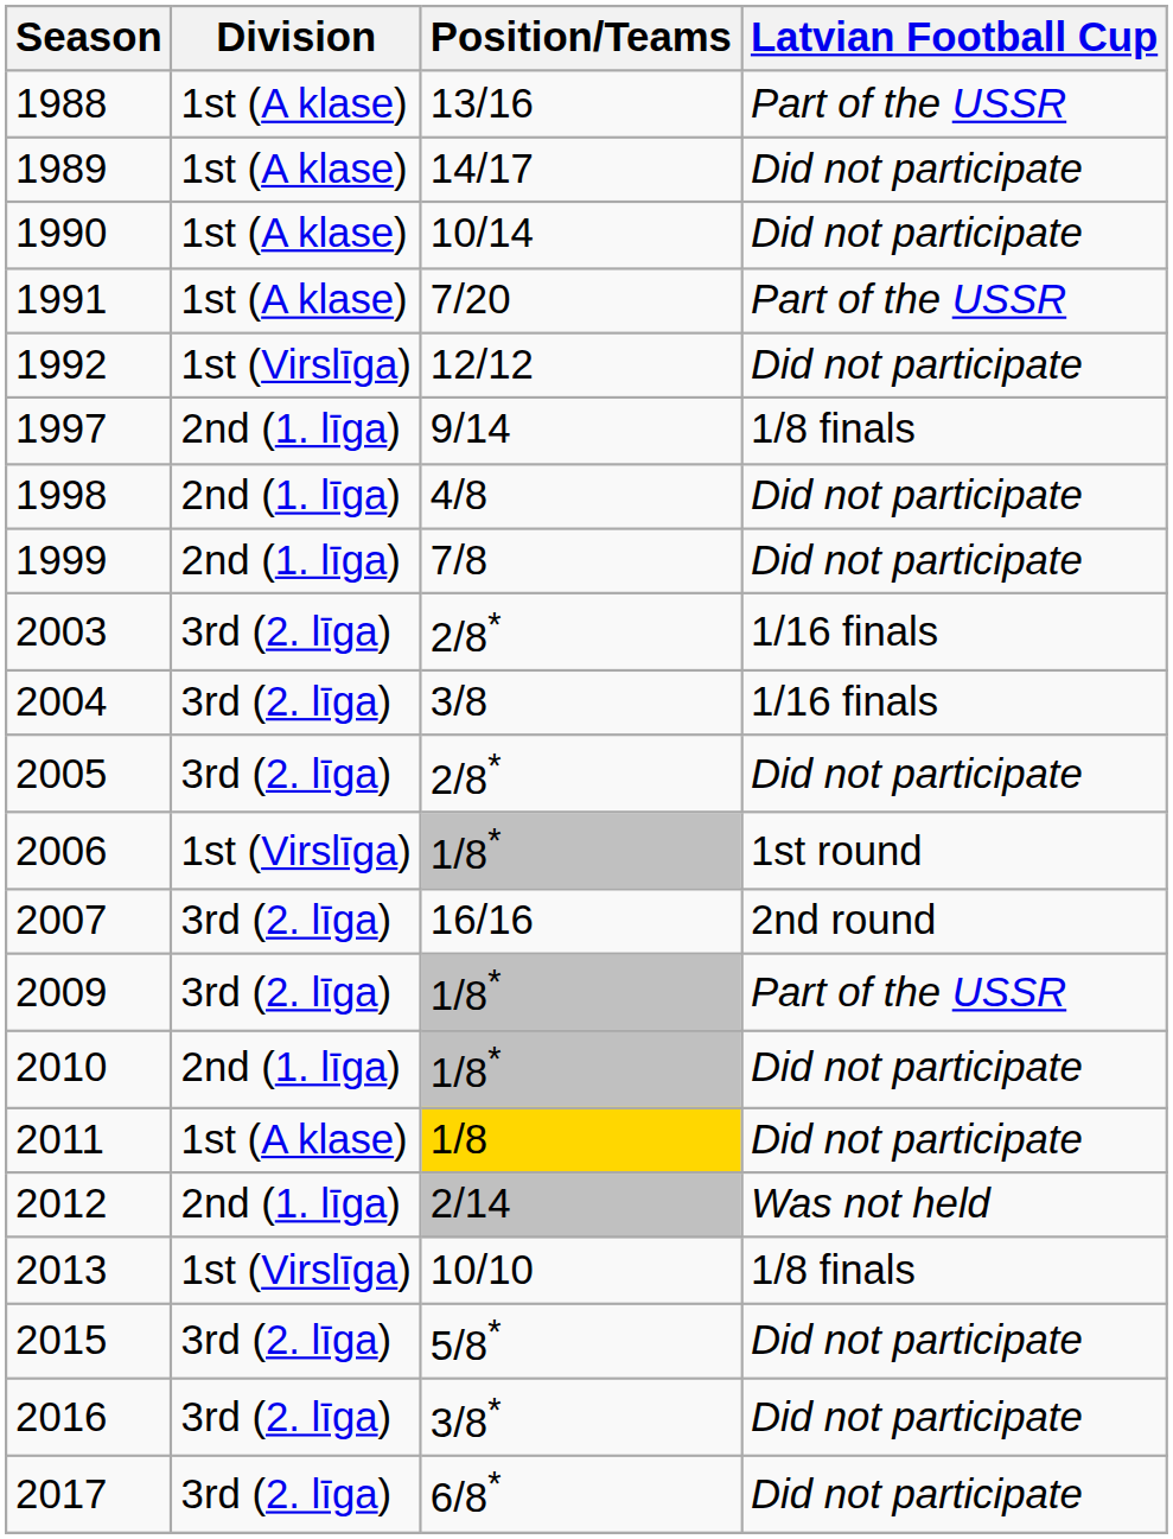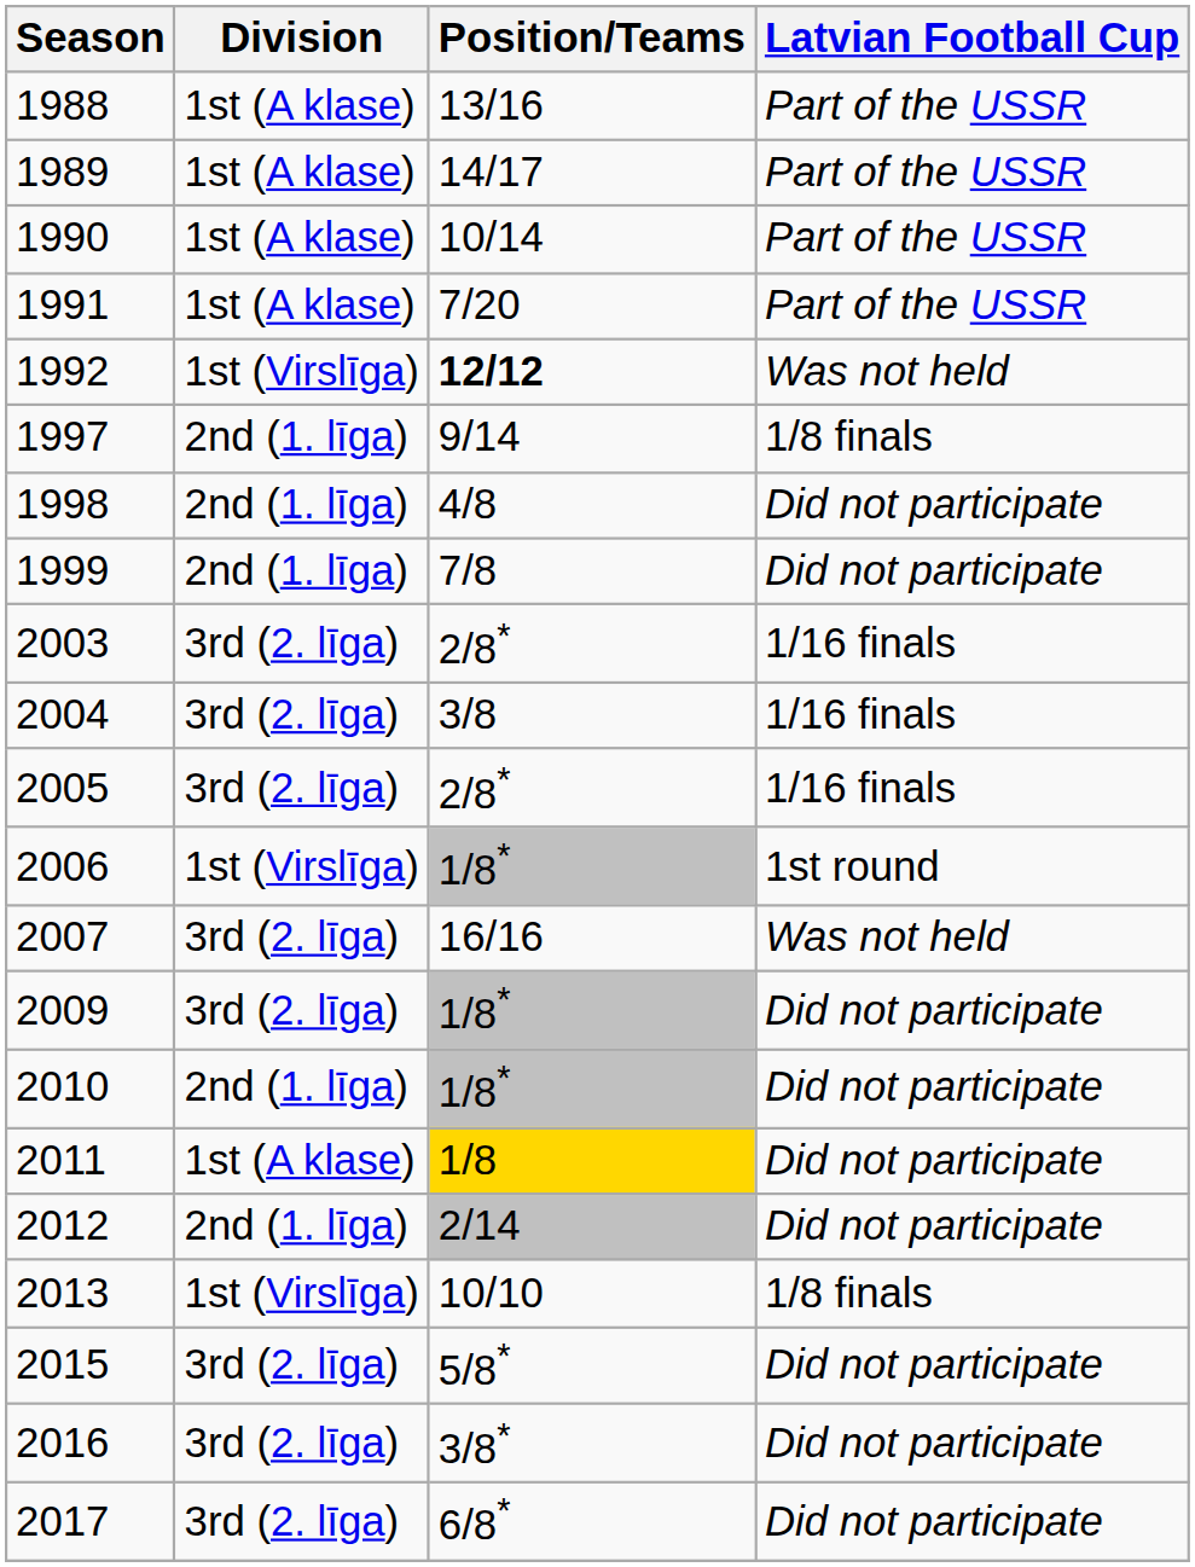 <table class="wikitable">
 <tr>
 <th>Season</th>
 <th>Division</th>
 <th>Position/Teams</th>
 <th><a href='#'>Latvian Football Cup</a></th>
 </tr>
 <tr>
 <td>1988</td>
 <td>1st (<a href='#'>A klase</a>)</td>
 <td>13/16</td>
 <td><em>Part of the <a href='#'>USSR</a></em></td>
 </tr>
 <tr>
 <td>1989</td>
 <td>1st (<a href='#'>A klase</a>)</td>
 <td>14/17</td>
-<td><em>Did not participate</em></td>
+<td><em>Part of the <a href='#'>USSR</a></em></td>
 </tr>
 <tr>
 <td>1990</td>
 <td>1st (<a href='#'>A klase</a>)</td>
 <td>10/14</td>
-<td><em>Did not participate</em></td>
+<td><em>Part of the <a href='#'>USSR</a></em></td>
 </tr>
 <tr>
 <td>1991</td>
 <td>1st (<a href='#'>A klase</a>)</td>
 <td>7/20</td>
 <td><em>Part of the <a href='#'>USSR</a></em></td>
 </tr>
 <tr>
 <td>1992</td>
 <td>1st (<a href='#'>Virslīga</a>)</td>
-<td>12/12</td>
-<td><em>Did not participate</em></td>
+<td><strong>12/12</strong></td>
+<td><em>Was not held</em></td>
 </tr>
 <tr>
 <td>1997</td>
 <td>2nd (<a href='#'>1. līga</a>)</td>
 <td>9/14</td>
 <td>1/8 finals</td>
 </tr>
 <tr>
 <td>1998</td>
 <td>2nd (<a href='#'>1. līga</a>)</td>
 <td>4/8</td>
 <td><em>Did not participate</em></td>
 </tr>
 <tr>
 <td>1999</td>
 <td>2nd (<a href='#'>1. līga</a>)</td>
 <td>7/8</td>
 <td><em>Did not participate</em></td>
 </tr>
 <tr>
 <td>2003</td>
 <td>3rd (<a href='#'>2. līga</a>)</td>
 <td>2/8<sup>*</sup></td>
 <td>1/16 finals</td>
 </tr>
 <tr>
 <td>2004</td>
 <td>3rd (<a href='#'>2. līga</a>)</td>
 <td>3/8</td>
 <td>1/16 finals</td>
 </tr>
 <tr>
 <td>2005</td>
 <td>3rd (<a href='#'>2. līga</a>)</td>
 <td>2/8<sup>*</sup></td>
-<td><em>Did not participate</em></td>
+<td>1/16 finals</td>
 </tr>
 <tr>
 <td>2006</td>
 <td>1st (<a href='#'>Virslīga</a>)</td>
 <td bgcolor=silver>1/8<sup>*</sup></td>
 <td>1st round</td>
 </tr>
 <tr>
 <td>2007</td>
 <td>3rd (<a href='#'>2. līga</a>)</td>
 <td>16/16</td>
-<td>2nd round</td>
+<td><em>Was not held</em></td>
 </tr>
 <tr>
 <td>2009</td>
 <td>3rd (<a href='#'>2. līga</a>)</td>
 <td bgcolor=silver>1/8<sup>*</sup></td>
-<td><em>Part of the <a href='#'>USSR</a></em></td>
+<td><em>Did not participate</em></td>
 </tr>
 <tr>
 <td>2010</td>
 <td>2nd (<a href='#'>1. līga</a>)</td>
 <td bgcolor=silver>1/8<sup>*</sup></td>
 <td><em>Did not participate</em></td>
 </tr>
 <tr>
 <td>2011</td>
 <td>1st (<a href='#'>A klase</a>)</td>
 <td bgcolor=gold>1/8</td>
 <td><em>Did not participate</em></td>
 </tr>
 <tr>
 <td>2012</td>
 <td>2nd (<a href='#'>1. līga</a>)</td>
 <td bgcolor=silver>2/14</td>
-<td><em>Was not held</em></td>
+<td><em>Did not participate</em></td>
 </tr>
 <tr>
 <td>2013</td>
 <td>1st (<a href='#'>Virslīga</a>)</td>
 <td>10/10</td>
 <td>1/8 finals</td>
 </tr>
 <tr>
 <td>2015</td>
 <td>3rd (<a href='#'>2. līga</a>)</td>
 <td>5/8<sup>*</sup></td>
 <td><em>Did not participate</em></td>
 </tr>
 <tr>
 <td>2016</td>
 <td>3rd (<a href='#'>2. līga</a>)</td>
 <td>3/8<sup>*</sup></td>
 <td><em>Did not participate</em></td>
 </tr>
 <tr>
 <td>2017</td>
 <td>3rd (<a href='#'>2. līga</a>)</td>
 <td>6/8<sup>*</sup></td>
 <td><em>Did not participate</em></td>
 </tr>
 <tr>
 </tr>
 </table>
